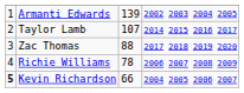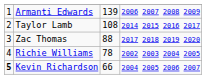 <table class="wikitable">
 <tr>
 </tr>
 <tr>
 <td>1</td>
 <td><a href='#'>Armanti Edwards</a></td>
 <td><abbr>139</abbr></td>
-<td style="font-size:80%;"><a href='#'>2002</a> <a href='#'>2003</a> <a href='#'>2004</a> <a href='#'>2005</a></td>
+<td style="font-size:80%;"><a href='#'>2006</a> <a href='#'>2007</a> <a href='#'>2008</a> <a href='#'>2009</a></td>
 </tr>
 <tr>
 <td>2</td>
 <td>Taylor Lamb</td>
-<td><abbr>107</abbr></td>
+<td><abbr>108</abbr></td>
 <td style="font-size:80%;"><a href='#'>2014</a> <a href='#'>2015</a> <a href='#'>2016</a> <a href='#'>2017</a></td>
 </tr>
 <tr>
 <td>3</td>
 <td>Zac Thomas</td>
 <td><abbr>88</abbr></td>
 <td style="font-size:80%;"><a href='#'>2017</a> <a href='#'>2018</a> <a href='#'>2019</a> <a href='#'>2020</a></td>
 </tr>
 <tr>
 <td>4</td>
 <td><a href='#'>Richie Williams</a></td>
 <td><abbr>78</abbr></td>
-<td style="font-size:80%;"><a href='#'>2006</a> <a href='#'>2007</a> <a href='#'>2008</a> <a href='#'>2009</a></td>
+<td style="font-size:80%;"><a href='#'>2002</a> <a href='#'>2003</a> <a href='#'>2004</a> <a href='#'>2005</a></td>
 </tr>
 <tr>
 <td><strong>5</strong></td>
 <td><a href='#'>Kevin Richardson</a></td>
 <td><abbr>66</abbr></td>
 <td style="font-size:80%;"><a href='#'>2004</a> <a href='#'>2005</a> <a href='#'>2006</a> <a href='#'>2007</a></td>
 </tr>
 </table>
